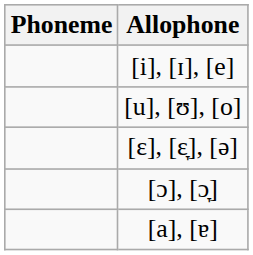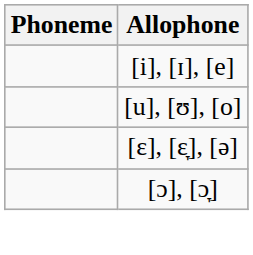 <table class="wikitable" style=text-align:center>
 <tr>
 <th>Phoneme</th>
 <th>Allophone</th>
 </tr>
 <tr>
 <td></td>
 <td>[i], [ɪ], [e]</td>
 </tr>
 <tr>
 <td></td>
 <td>[u], [ʊ], [o]</td>
 </tr>
 <tr>
 <td></td>
 <td>[ɛ], [ɛ̞], [ə]</td>
 </tr>
 <tr>
 <td></td>
 <td>[ɔ], [ɔ̞]</td>
 </tr>
-<tr>
-<td></td>
-<td>[a], [ɐ]</td>
-</tr>
 </table>
